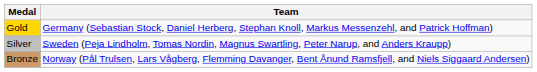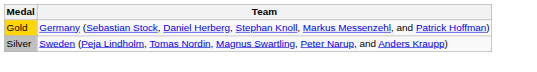 <table class="wikitable">
 <tr>
 <th>Medal</th>
 <th>Team</th>
 </tr>
 <tr>
 <td bgcolor="gold">Gold</td>
 <td>  <a href='#'>Germany</a> (<a href='#'>Sebastian Stock</a>, <a href='#'>Daniel Herberg</a>, <a href='#'>Stephan Knoll</a>, <a href='#'>Markus Messenzehl</a>, and <a href='#'>Patrick Hoffman</a>)</td>
 </tr>
 <tr>
 <td bgcolor="silver">Silver</td>
 <td>  <a href='#'>Sweden</a> (<a href='#'>Peja Lindholm</a>, <a href='#'>Tomas Nordin</a>, <a href='#'>Magnus Swartling</a>, <a href='#'>Peter Narup</a>, and <a href='#'>Anders Kraupp</a>)</td>
 </tr>
-<tr>
-<td bgcolor="CC9966">Bronze</td>
-<td>  <a href='#'>Norway</a> (<a href='#'>Pål Trulsen</a>, <a href='#'>Lars Vågberg</a>, <a href='#'>Flemming Davanger</a>, <a href='#'>Bent Ånund Ramsfjell</a>, and <a href='#'>Niels Siggaard Andersen</a>)</td>
-</tr>
 </table>
